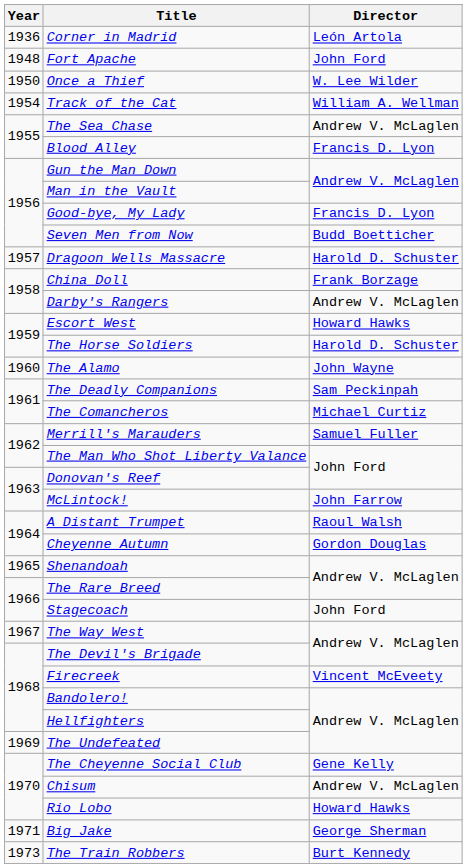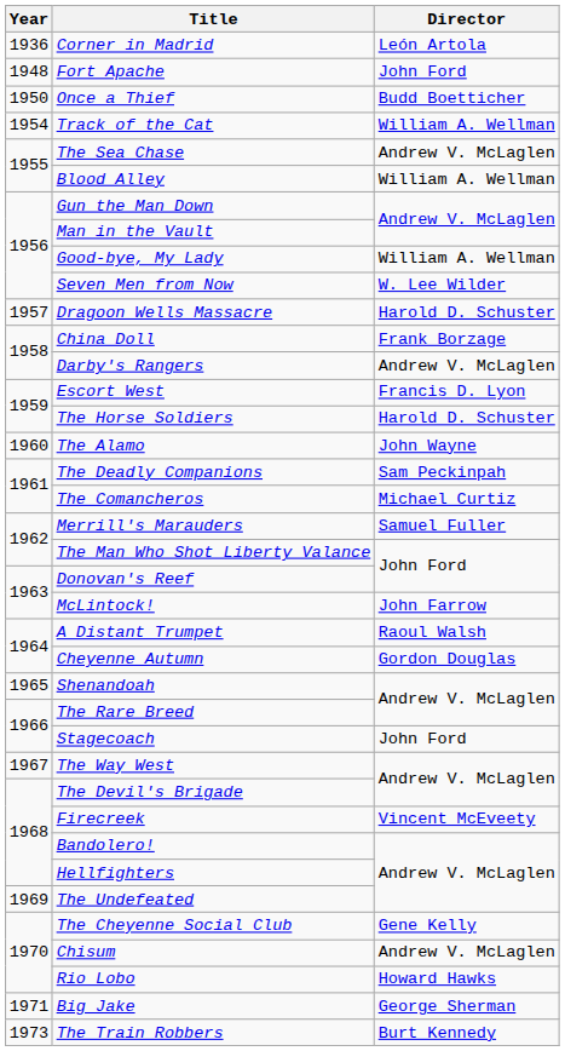 <table class="wikitable">
 <tr>
 <th>Year</th>
 <th>Title</th>
 <th>Director</th>
 </tr>
 <tr>
 <td>1936</td>
 <td><em><a href='#'>Corner in Madrid</a></em></td>
 <td><a href='#'>León Artola</a></td>
 </tr>
 <tr>
 <td>1948</td>
 <td><em><a href='#'>Fort Apache</a></em></td>
 <td><a href='#'>John Ford</a></td>
 </tr>
 <tr>
 <td>1950</td>
 <td><em><a href='#'>Once a Thief</a></em></td>
-<td><a href='#'>W. Lee Wilder</a></td>
+<td><a href='#'>Budd Boetticher</a></td>
 </tr>
 <tr>
 <td>1954</td>
 <td><em><a href='#'>Track of the Cat</a></em></td>
 <td><a href='#'>William A. Wellman</a></td>
 </tr>
 <tr>
 <td rowspan=2>1955</td>
 <td><em><a href='#'>The Sea Chase</a></em></td>
 <td>Andrew V. McLaglen</td>
 </tr>
 <tr>
 <td><em><a href='#'>Blood Alley</a></em></td>
-<td><a href='#'>Francis D. Lyon</a></td>
+<td>William A. Wellman</td>
 </tr>
 <tr>
 <td rowspan=4>1956</td>
 <td><em><a href='#'>Gun the Man Down</a></em></td>
 <td rowspan=2><a href='#'>Andrew V. McLaglen</a></td>
 </tr>
 <tr>
 <td><em><a href='#'>Man in the Vault</a></em></td>
 </tr>
 <tr>
 <td><em><a href='#'>Good-bye, My Lady</a></em></td>
-<td><a href='#'>Francis D. Lyon</a></td>
+<td>William A. Wellman</td>
 </tr>
 <tr>
 <td><em><a href='#'>Seven Men from Now</a></em></td>
-<td><a href='#'>Budd Boetticher</a></td>
+<td><a href='#'>W. Lee Wilder</a></td>
 </tr>
 <tr>
 <td>1957</td>
 <td><em><a href='#'>Dragoon Wells Massacre</a></em></td>
 <td><a href='#'>Harold D. Schuster</a></td>
 </tr>
 <tr>
 <td rowspan=2>1958</td>
 <td><em><a href='#'>China Doll</a></em></td>
 <td><a href='#'>Frank Borzage</a></td>
 </tr>
 <tr>
 <td><em><a href='#'>Darby's Rangers</a></em></td>
 <td>Andrew V. McLaglen</td>
 </tr>
 <tr>
 <td rowspan=2>1959</td>
 <td><em><a href='#'>Escort West</a></em></td>
-<td><a href='#'>Howard Hawks</a></td>
+<td><a href='#'>Francis D. Lyon</a></td>
 </tr>
 <tr>
 <td><em><a href='#'>The Horse Soldiers</a></em></td>
 <td><a href='#'>Harold D. Schuster</a></td>
 </tr>
 <tr>
 <td>1960</td>
 <td><em><a href='#'>The Alamo</a></em></td>
 <td><a href='#'>John Wayne</a></td>
 </tr>
 <tr>
 <td rowspan=2>1961</td>
 <td><em><a href='#'>The Deadly Companions</a></em></td>
 <td><a href='#'>Sam Peckinpah</a></td>
 </tr>
 <tr>
 <td><em><a href='#'>The Comancheros</a></em></td>
 <td><a href='#'>Michael Curtiz</a></td>
 </tr>
 <tr>
 <td rowspan=2>1962</td>
 <td><em><a href='#'>Merrill's Marauders</a></em></td>
 <td><a href='#'>Samuel Fuller</a></td>
 </tr>
 <tr>
 <td><em><a href='#'>The Man Who Shot Liberty Valance</a></em></td>
 <td rowspan=2>John Ford</td>
 </tr>
 <tr>
 <td rowspan=2>1963</td>
 <td><em><a href='#'>Donovan's Reef</a></em></td>
 </tr>
 <tr>
 <td><em><a href='#'>McLintock!</a></em></td>
 <td><a href='#'>John Farrow</a></td>
 </tr>
 <tr>
 <td rowspan=2>1964</td>
 <td><em><a href='#'>A Distant Trumpet</a></em></td>
 <td><a href='#'>Raoul Walsh</a></td>
 </tr>
 <tr>
 <td><em><a href='#'>Cheyenne Autumn</a></em></td>
 <td><a href='#'>Gordon Douglas</a></td>
 </tr>
 <tr>
 <td>1965</td>
 <td><em><a href='#'>Shenandoah</a></em></td>
 <td rowspan=2>Andrew V. McLaglen</td>
 </tr>
 <tr>
 <td rowspan=2>1966</td>
 <td><em><a href='#'>The Rare Breed</a></em></td>
 </tr>
 <tr>
 <td><em><a href='#'>Stagecoach</a></em></td>
 <td>John Ford</td>
 </tr>
 <tr>
 <td>1967</td>
 <td><em><a href='#'>The Way West</a></em></td>
 <td rowspan=2>Andrew V. McLaglen</td>
 </tr>
 <tr>
 <td rowspan=4>1968</td>
 <td><em><a href='#'>The Devil's Brigade</a></em></td>
 </tr>
 <tr>
 <td><em><a href='#'>Firecreek</a></em></td>
 <td><a href='#'>Vincent McEveety</a></td>
 </tr>
 <tr>
 <td><em><a href='#'>Bandolero!</a></em></td>
 <td rowspan=3>Andrew V. McLaglen</td>
 </tr>
 <tr>
 <td><em><a href='#'>Hellfighters</a></em></td>
 </tr>
 <tr>
 <td>1969</td>
 <td><em><a href='#'>The Undefeated</a></em></td>
 </tr>
 <tr>
 <td rowspan=3>1970</td>
 <td><em><a href='#'>The Cheyenne Social Club</a></em></td>
 <td><a href='#'>Gene Kelly</a></td>
 </tr>
 <tr>
 <td><em><a href='#'>Chisum</a></em></td>
 <td>Andrew V. McLaglen</td>
 </tr>
 <tr>
 <td><em><a href='#'>Rio Lobo</a></em></td>
 <td><a href='#'>Howard Hawks</a></td>
 </tr>
 <tr>
 <td>1971</td>
 <td><em><a href='#'>Big Jake</a></em></td>
 <td><a href='#'>George Sherman</a></td>
 </tr>
 <tr>
 <td>1973</td>
 <td><em><a href='#'>The Train Robbers</a></em></td>
 <td><a href='#'>Burt Kennedy</a></td>
 </tr>
 </table>
